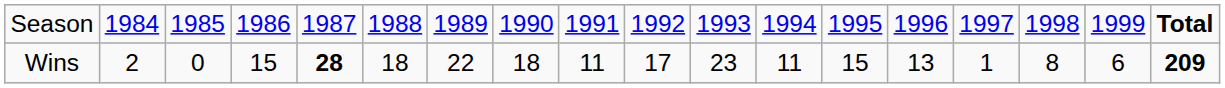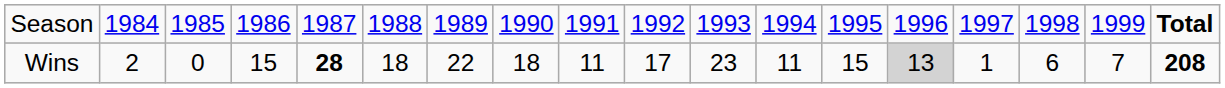 <table class="wikitable">
 <tr>
 <td>Season</td>
 <td><a href='#'>1984</a></td>
 <td><a href='#'>1985</a></td>
 <td><a href='#'>1986</a></td>
 <td><a href='#'>1987</a></td>
 <td><a href='#'>1988</a></td>
 <td><a href='#'>1989</a></td>
 <td><a href='#'>1990</a></td>
 <td><a href='#'>1991</a></td>
 <td><a href='#'>1992</a></td>
 <td><a href='#'>1993</a></td>
 <td><a href='#'>1994</a></td>
 <td><a href='#'>1995</a></td>
 <td><a href='#'>1996</a></td>
 <td><a href='#'>1997</a></td>
 <td><a href='#'>1998</a></td>
 <td><a href='#'>1999</a></td>
 <td><strong>Total</strong></td>
 </tr>
 <tr align=center>
 <td>Wins</td>
 <td>2</td>
 <td>0</td>
 <td>15</td>
 <td><strong>28</strong></td>
 <td>18</td>
 <td>22</td>
 <td>18</td>
 <td>11</td>
 <td>17</td>
 <td>23</td>
 <td>11</td>
 <td>15</td>
-<td>13</td>
+<td style="background: lightgrey;">13</td>
 <td>1</td>
-<td>8</td>
 <td>6</td>
-<td><strong>209</strong></td>
+<td>7</td>
+<td><strong>208</strong></td>
 </tr>
 </table>
